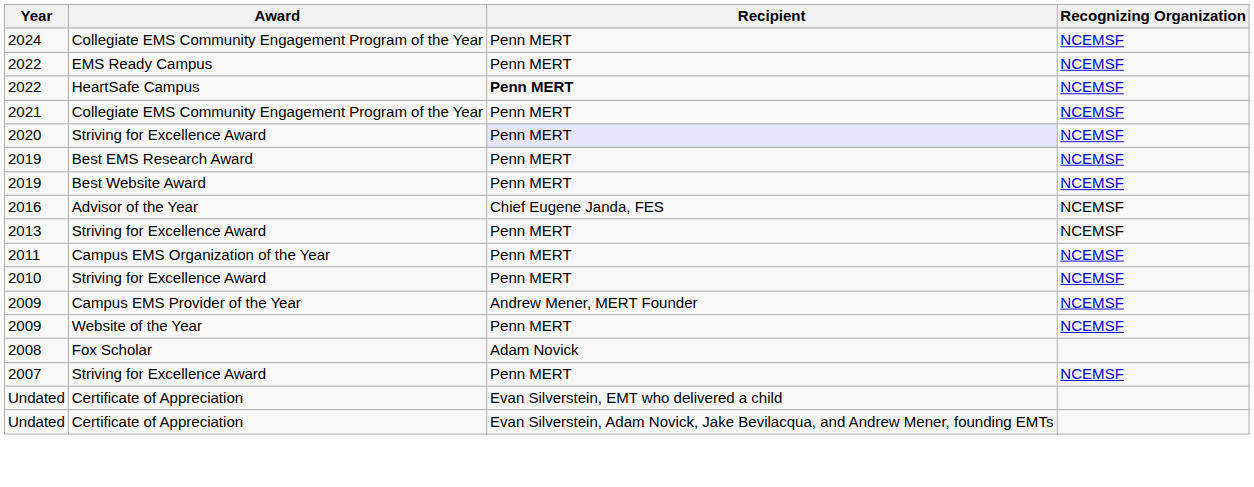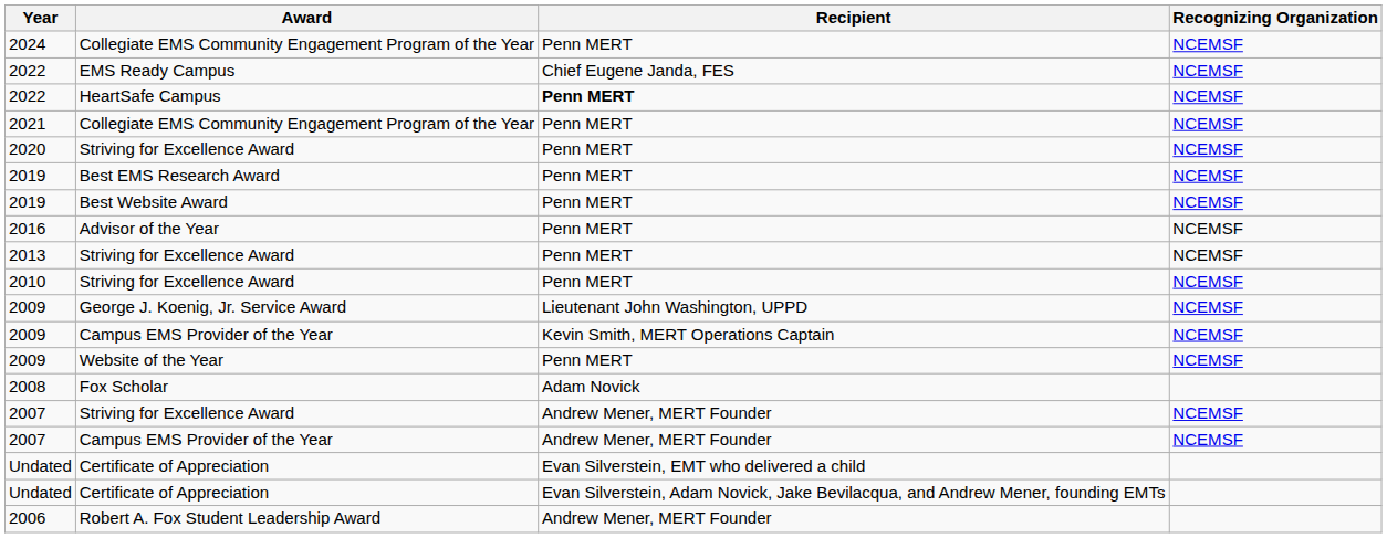 <table class="wikitable sortable">
 <tr>
 <th>Year</th>
 <th>Award</th>
 <th>Recipient</th>
 <th>Recognizing Organization</th>
 </tr>
 <tr>
 <td>2024</td>
 <td>Collegiate EMS Community Engagement Program of the Year</td>
 <td>Penn MERT</td>
 <td><a href='#'>NCEMSF</a></td>
 </tr>
 <tr>
 <td>2022</td>
 <td>EMS Ready Campus</td>
-<td>Penn MERT</td>
+<td>Chief Eugene Janda, FES</td>
 <td><a href='#'>NCEMSF</a></td>
 </tr>
 <tr>
 <td>2022</td>
 <td>HeartSafe Campus</td>
 <td><strong>Penn MERT</strong></td>
 <td><a href='#'>NCEMSF</a></td>
 </tr>
 <tr>
 <td>2021</td>
 <td>Collegiate EMS Community Engagement Program of the Year</td>
 <td>Penn MERT</td>
 <td><a href='#'>NCEMSF</a></td>
 </tr>
 <tr>
 <td>2020</td>
 <td>Striving for Excellence Award</td>
-<td style="background: lavender;">Penn MERT</td>
+<td>Penn MERT</td>
 <td><a href='#'>NCEMSF</a></td>
 </tr>
 <tr>
 <td>2019</td>
 <td>Best EMS Research Award</td>
 <td>Penn MERT</td>
 <td><a href='#'>NCEMSF</a></td>
 </tr>
 <tr>
 <td>2019</td>
 <td>Best Website Award</td>
 <td>Penn MERT</td>
 <td><a href='#'>NCEMSF</a></td>
 </tr>
 <tr>
 <td>2016</td>
 <td>Advisor of the Year</td>
-<td>Chief Eugene Janda, FES</td>
+<td>Penn MERT</td>
 <td>NCEMSF</td>
 </tr>
 <tr>
 <td>2013</td>
 <td>Striving for Excellence Award</td>
 <td>Penn MERT</td>
 <td>NCEMSF</td>
 </tr>
 <tr>
-<td>2011</td>
-<td>Campus EMS Organization of the Year</td>
-<td>Penn MERT</td>
-<td><a href='#'>NCEMSF</a></td>
-</tr>
-<tr>
 <td>2010</td>
 <td>Striving for Excellence Award</td>
 <td>Penn MERT</td>
 <td><a href='#'>NCEMSF</a></td>
 </tr>
 <tr>
 <td>2009</td>
+<td>George J. Koenig, Jr. Service Award</td>
+<td>Lieutenant John Washington, UPPD</td>
+<td><a href='#'>NCEMSF</a></td>
+</tr>
+<tr>
+<td>2009</td>
 <td>Campus EMS Provider of the Year</td>
-<td>Andrew Mener, MERT Founder</td>
+<td>Kevin Smith, MERT Operations Captain</td>
 <td><a href='#'>NCEMSF</a></td>
 </tr>
 <tr>
 <td>2009</td>
 <td>Website of the Year</td>
 <td>Penn MERT</td>
 <td><a href='#'>NCEMSF</a></td>
 </tr>
 <tr>
 <td>2008</td>
 <td>Fox Scholar</td>
 <td>Adam Novick</td>
 <td></td>
 </tr>
 <tr>
 <td>2007</td>
 <td>Striving for Excellence Award</td>
-<td>Penn MERT</td>
+<td>Andrew Mener, MERT Founder</td>
+<td><a href='#'>NCEMSF</a></td>
+</tr>
+<tr>
+<td>2007</td>
+<td>Campus EMS Provider of the Year</td>
+<td>Andrew Mener, MERT Founder</td>
 <td><a href='#'>NCEMSF</a></td>
 </tr>
 <tr>
 <td>Undated</td>
 <td>Certificate of Appreciation</td>
 <td>Evan Silverstein, EMT who delivered a child</td>
 <td></td>
 </tr>
 <tr>
 <td>Undated</td>
 <td>Certificate of Appreciation</td>
 <td>Evan Silverstein, Adam Novick, Jake Bevilacqua, and Andrew Mener, founding EMTs</td>
 <td></td>
 </tr>
+<tr>
+<td>2006</td>
+<td>Robert A. Fox Student Leadership Award</td>
+<td>Andrew Mener, MERT Founder</td>
+<td></td>
+</tr>
 </table>
